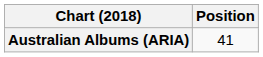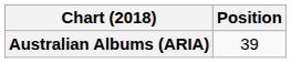 <table class="wikitable sortable plainrowheaders" style="text-align:center">
 <tr>
 <th scope="col">Chart (2018)</th>
 <th scope="col">Position</th>
 </tr>
 <tr>
 <th scope="row">Australian Albums (ARIA)</th>
-<td>41</td>
+<td>39</td>
 </tr>
 </table>
